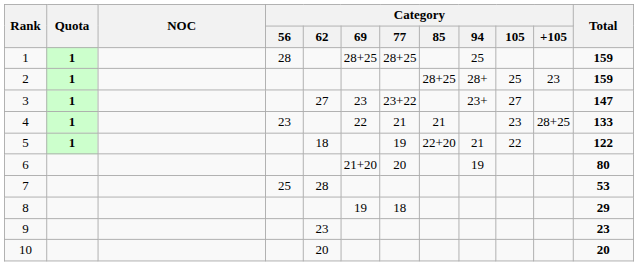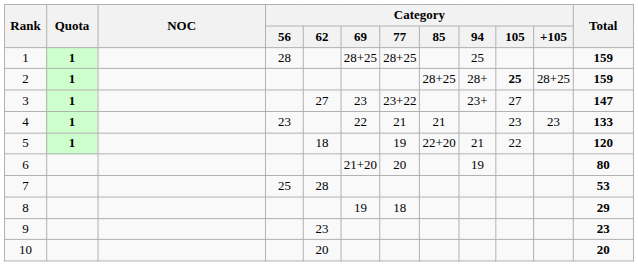 <table class="wikitable" style="text-align:center; font-size:90%">
 <tr>
 <th rowspan=2 width=40>Rank</th>
 <th rowspan=2 width=50>Quota</th>
 <th rowspan=2 width=180>NOC</th>
 <th colspan=8>Category</th>
 <th rowspan=2 width=60>Total</th>
 </tr>
 <tr>
 <th width=35>56</th>
 <th width=35>62</th>
 <th width=35>69</th>
 <th width=35>77</th>
 <th width=35>85</th>
 <th width=35>94</th>
 <th width=35>105</th>
 <th width=35>+105</th>
 </tr>
 <tr>
 <td>1</td>
 <td bgcolor=#ccffcc><strong>1</strong></td>
 <td align=left></td>
 <td>28</td>
 <td></td>
 <td>28+25</td>
 <td>28+25</td>
 <td></td>
 <td>25</td>
 <td></td>
 <td></td>
 <td><strong>159</strong></td>
 </tr>
 <tr>
 <td>2</td>
 <td bgcolor=#ccffcc><strong>1</strong></td>
 <td align=left></td>
 <td></td>
 <td></td>
 <td></td>
 <td></td>
 <td>28+25</td>
 <td>28+</td>
-<td>25</td>
-<td>23</td>
+<td><strong>25</strong></td>
+<td>28+25</td>
 <td><strong>159</strong></td>
 </tr>
 <tr>
 <td>3</td>
 <td bgcolor=#ccffcc><strong>1</strong></td>
 <td align=left></td>
 <td></td>
 <td>27</td>
 <td>23</td>
 <td>23+22</td>
 <td></td>
 <td>23+</td>
 <td>27</td>
 <td></td>
 <td><strong>147</strong></td>
 </tr>
 <tr>
 <td>4</td>
 <td bgcolor=#ccffcc><strong>1</strong></td>
 <td align=left></td>
 <td>23</td>
 <td></td>
 <td>22</td>
 <td>21</td>
 <td>21</td>
 <td></td>
 <td>23</td>
-<td>28+25</td>
+<td>23</td>
 <td><strong>133</strong></td>
 </tr>
 <tr>
 <td>5</td>
 <td bgcolor=#ccffcc><strong>1</strong></td>
 <td align=left></td>
 <td></td>
 <td>18</td>
 <td></td>
 <td>19</td>
 <td>22+20</td>
 <td>21</td>
 <td>22</td>
 <td></td>
-<td><strong>122</strong></td>
+<td><strong>120</strong></td>
 </tr>
 <tr>
 <td>6</td>
 <td></td>
 <td align=left></td>
 <td></td>
 <td></td>
 <td>21+20</td>
 <td>20</td>
 <td></td>
 <td>19</td>
 <td></td>
 <td></td>
 <td><strong>80</strong></td>
 </tr>
 <tr>
 <td>7</td>
 <td></td>
 <td align=left></td>
 <td>25</td>
 <td>28</td>
 <td></td>
 <td></td>
 <td></td>
 <td></td>
 <td></td>
 <td></td>
 <td><strong>53</strong></td>
 </tr>
 <tr>
 <td>8</td>
 <td></td>
 <td align=left></td>
 <td></td>
 <td></td>
 <td>19</td>
 <td>18</td>
 <td></td>
 <td></td>
 <td></td>
 <td></td>
 <td><strong>29</strong></td>
 </tr>
 <tr>
 <td>9</td>
 <td></td>
 <td align=left></td>
 <td></td>
 <td>23</td>
 <td></td>
 <td></td>
 <td></td>
 <td></td>
 <td></td>
 <td></td>
 <td><strong>23</strong></td>
 </tr>
 <tr>
 <td>10</td>
 <td></td>
 <td align=left></td>
 <td></td>
 <td>20</td>
 <td></td>
 <td></td>
 <td></td>
 <td></td>
 <td></td>
 <td></td>
 <td><strong>20</strong></td>
 </tr>
 </table>
